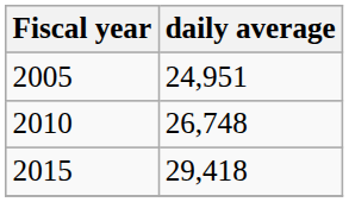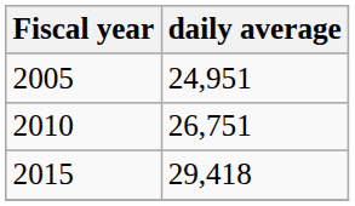 <table class="wikitable">
 <tr>
 <th>Fiscal year</th>
 <th>daily average</th>
 </tr>
 <tr>
 <td>2005</td>
 <td>24,951</td>
 </tr>
 <tr>
 <td>2010</td>
-<td>26,748</td>
+<td>26,751</td>
 </tr>
 <tr>
 <td>2015</td>
 <td>29,418</td>
 </tr>
 <tr>
 </tr>
 </table>
